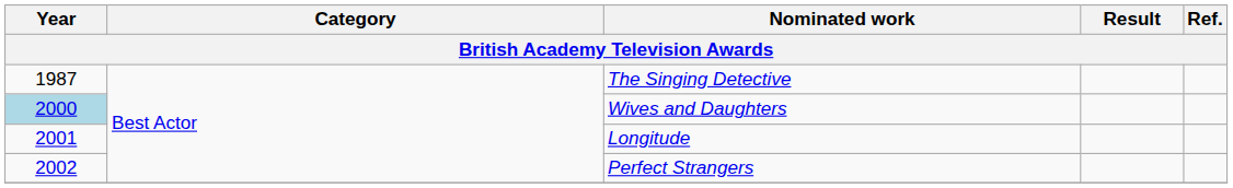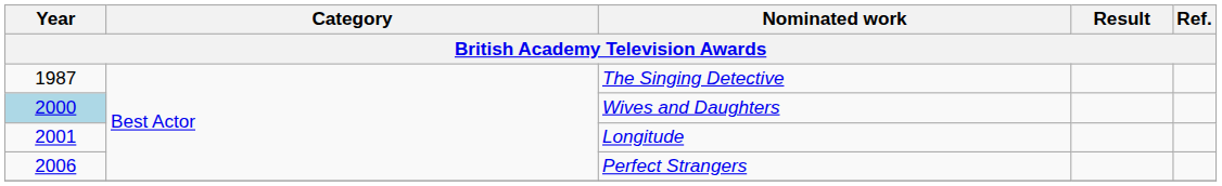 <table class=wikitable>
 <tr>
 <th scope="col" style="width:5em;">Year</th>
 <th scope="col" style="width:26em;">Category</th>
 <th scope="col" style="width:25em;">Nominated work</th>
 <th scope="col" style="width:5em;">Result</th>
 <th>Ref.</th>
 </tr>
 <tr>
 <th colspan=5><a href='#'>British Academy Television Awards</a></th>
 </tr>
 <tr>
 <td style="text-align:center;">1987</td>
 <td rowspan=4><a href='#'>Best Actor</a></td>
 <td><em><a href='#'>The Singing Detective</a></em></td>
 <td></td>
 <td style="text-align:center;"></td>
 </tr>
 <tr>
 <td style="background: lightblue; text-align:center;"><a href='#'>2000</a></td>
 <td><em><a href='#'>Wives and Daughters</a></em></td>
 <td></td>
 <td style="text-align:center;"></td>
 </tr>
 <tr>
 <td style="text-align:center;"><a href='#'>2001</a></td>
 <td><em><a href='#'>Longitude</a></em></td>
 <td></td>
 <td style="text-align:center;"></td>
 </tr>
 <tr>
-<td style="text-align:center;"><a href='#'>2002</a></td>
+<td style="text-align:center;"><a href='#'>2006</a></td>
 <td><em><a href='#'>Perfect Strangers</a></em></td>
 <td></td>
 <td style="text-align:center;"></td>
 </tr>
 <tr>
 </tr>
 </table>
